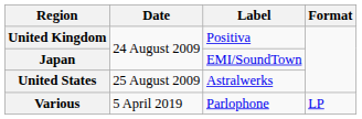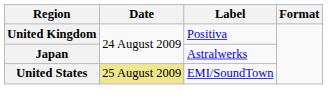 <table class="wikitable plainrowheaders">
 <tr>
 <th scope="col">Region</th>
 <th scope="col">Date</th>
 <th scope="col">Label</th>
 <th scope="col">Format</th>
 </tr>
 <tr>
 <th scope="row">United Kingdom</th>
 <td rowspan="2">24 August 2009</td>
 <td><a href='#'>Positiva</a></td>
 <td rowspan="3"></td>
 </tr>
 <tr>
 <th scope="row">Japan</th>
-<td><a href='#'>EMI/SoundTown</a></td>
+<td><a href='#'>Astralwerks</a></td>
 </tr>
 <tr>
 <th scope="row">United States</th>
-<td>25 August 2009</td>
-<td><a href='#'>Astralwerks</a></td>
-</tr>
-<tr>
-<th scope="row">Various</th>
-<td>5 April 2019</td>
-<td><a href='#'>Parlophone</a></td>
-<td><a href='#'>LP</a></td>
+<td style="background: khaki;">25 August 2009</td>
+<td><a href='#'>EMI/SoundTown</a></td>
 </tr>
 </table>
